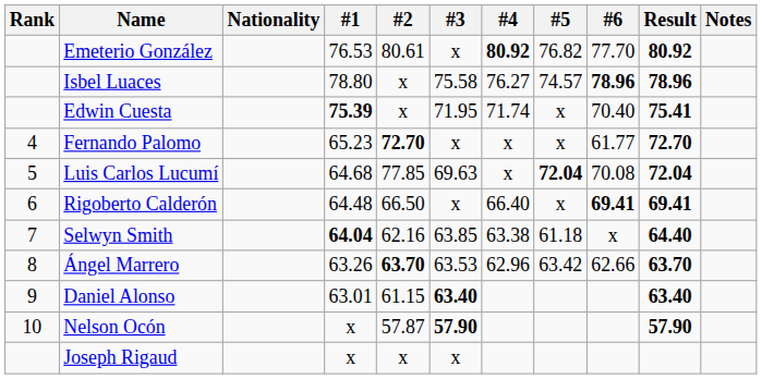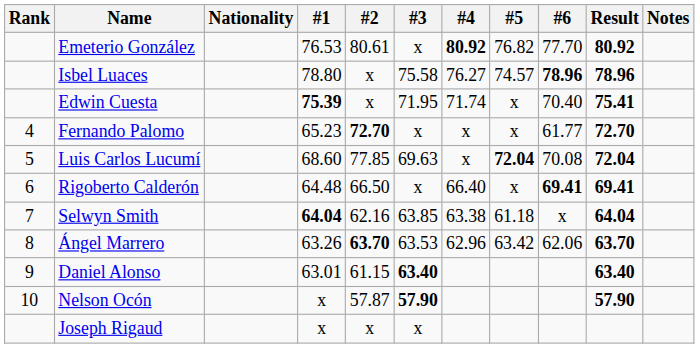 <table class="wikitable sortable" style="text-align:center">
 <tr>
 <th>Rank</th>
 <th>Name</th>
 <th>Nationality</th>
 <th>#1</th>
 <th>#2</th>
 <th>#3</th>
 <th>#4</th>
 <th>#5</th>
 <th>#6</th>
 <th>Result</th>
 <th>Notes</th>
 </tr>
 <tr>
 <td></td>
 <td align=left><a href='#'>Emeterio González</a></td>
 <td align=left></td>
 <td>76.53</td>
 <td>80.61</td>
 <td>x</td>
 <td><strong>80.92</strong></td>
 <td>76.82</td>
 <td>77.70</td>
 <td><strong>80.92</strong></td>
 <td></td>
 </tr>
 <tr>
 <td></td>
 <td align=left><a href='#'>Isbel Luaces</a></td>
 <td align=left></td>
 <td>78.80</td>
 <td>x</td>
 <td>75.58</td>
 <td>76.27</td>
 <td>74.57</td>
 <td><strong>78.96</strong></td>
 <td><strong>78.96</strong></td>
 <td></td>
 </tr>
 <tr>
 <td></td>
 <td align=left><a href='#'>Edwin Cuesta</a></td>
 <td align=left></td>
 <td><strong>75.39</strong></td>
 <td>x</td>
 <td>71.95</td>
 <td>71.74</td>
 <td>x</td>
 <td>70.40</td>
 <td><strong>75.41</strong></td>
 <td></td>
 </tr>
 <tr>
 <td>4</td>
 <td align=left><a href='#'>Fernando Palomo</a></td>
 <td align=left></td>
 <td>65.23</td>
 <td><strong>72.70</strong></td>
 <td>x</td>
 <td>x</td>
 <td>x</td>
 <td>61.77</td>
 <td><strong>72.70</strong></td>
 <td></td>
 </tr>
 <tr>
 <td>5</td>
 <td align=left><a href='#'>Luis Carlos Lucumí</a></td>
 <td align=left></td>
-<td>64.68</td>
+<td>68.60</td>
 <td>77.85</td>
 <td>69.63</td>
 <td>x</td>
 <td><strong>72.04</strong></td>
 <td>70.08</td>
 <td><strong>72.04</strong></td>
 <td></td>
 </tr>
 <tr>
 <td>6</td>
 <td align=left><a href='#'>Rigoberto Calderón</a></td>
 <td align=left></td>
 <td>64.48</td>
 <td>66.50</td>
 <td>x</td>
 <td>66.40</td>
 <td>x</td>
 <td><strong>69.41</strong></td>
 <td><strong>69.41</strong></td>
 <td></td>
 </tr>
 <tr>
 <td>7</td>
 <td align=left><a href='#'>Selwyn Smith</a></td>
 <td align=left></td>
 <td><strong>64.04</strong></td>
 <td>62.16</td>
 <td>63.85</td>
 <td>63.38</td>
 <td>61.18</td>
 <td>x</td>
-<td><strong>64.40</strong></td>
+<td><strong>64.04</strong></td>
 <td></td>
 </tr>
 <tr>
 <td>8</td>
 <td align=left><a href='#'>Ángel Marrero</a></td>
 <td align=left></td>
 <td>63.26</td>
 <td><strong>63.70</strong></td>
 <td>63.53</td>
 <td>62.96</td>
 <td>63.42</td>
-<td>62.66</td>
+<td>62.06</td>
 <td><strong>63.70</strong></td>
 <td></td>
 </tr>
 <tr>
 <td>9</td>
 <td align=left><a href='#'>Daniel Alonso</a></td>
 <td align=left></td>
 <td>63.01</td>
 <td>61.15</td>
 <td><strong>63.40</strong></td>
 <td></td>
 <td></td>
 <td></td>
 <td><strong>63.40</strong></td>
 <td></td>
 </tr>
 <tr>
 <td>10</td>
 <td align=left><a href='#'>Nelson Ocón</a></td>
 <td align=left></td>
 <td>x</td>
 <td>57.87</td>
 <td><strong>57.90</strong></td>
 <td></td>
 <td></td>
 <td></td>
 <td><strong>57.90</strong></td>
 <td></td>
 </tr>
 <tr>
 <td></td>
 <td align=left><a href='#'>Joseph Rigaud</a></td>
 <td align=left></td>
 <td>x</td>
 <td>x</td>
 <td>x</td>
 <td></td>
 <td></td>
 <td></td>
 <td><strong></strong></td>
 <td></td>
 </tr>
 </table>
